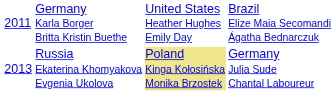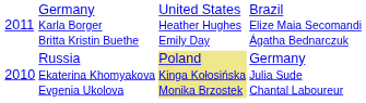 <table>
 <tr>
 <td><a href='#'>2011</a></td>
 <td> <a href='#'>Germany</a><br><small><a href='#'>Karla Borger</a><br><a href='#'>Britta Kristin Buethe</a></small></td>
 <td> <a href='#'>United States</a><br><small><a href='#'>Heather Hughes</a><br><a href='#'>Emily Day</a></small></td>
 <td> <a href='#'>Brazil</a><br><small><a href='#'>Elize Maia Secomandi</a><br><a href='#'>Ágatha Bednarczuk</a></small></td>
 </tr>
 <tr>
-<td><a href='#'>2013</a></td>
+<td><a href='#'>2010</a></td>
 <td> <a href='#'>Russia</a><br><small><a href='#'>Ekaterina Khomyakova</a><br><a href='#'>Evgenia Ukolova</a></small></td>
 <td style="background: khaki;"> <a href='#'>Poland</a><br><small><a href='#'>Kinga Kołosińska</a><br><a href='#'>Monika Brzostek</a></small></td>
 <td> <a href='#'>Germany</a><br><small><a href='#'>Julia Sude</a><br><a href='#'>Chantal Laboureur</a></small></td>
 </tr>
 </table>
